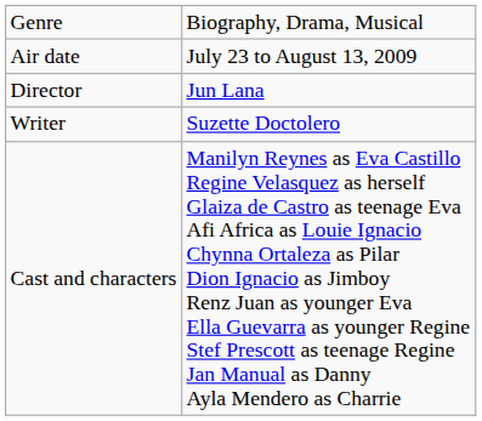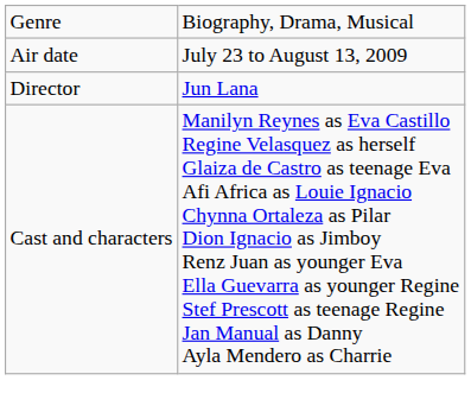 <table class="wikitable">
 <tr>
 <td>Genre</td>
 <td>Biography, Drama, Musical</td>
 </tr>
 <tr>
 <td>Air date</td>
 <td>July 23 to August 13, 2009</td>
 </tr>
 <tr>
 <td>Director</td>
 <td><a href='#'>Jun Lana</a></td>
 </tr>
 <tr>
-<td>Writer</td>
-<td><a href='#'>Suzette Doctolero</a></td>
-</tr>
-<tr>
 <td>Cast and characters</td>
 <td><a href='#'>Manilyn Reynes</a> as <a href='#'>Eva Castillo</a><br><a href='#'>Regine Velasquez</a> as herself<br><a href='#'>Glaiza de Castro</a> as teenage Eva<br>Afi Africa as <a href='#'>Louie Ignacio</a><br><a href='#'>Chynna Ortaleza</a> as Pilar<br> <a href='#'>Dion Ignacio</a> as Jimboy<br>Renz Juan as younger Eva<br><a href='#'>Ella Guevarra</a> as younger Regine<br><a href='#'>Stef Prescott</a> as teenage Regine<br><a href='#'>Jan Manual</a> as Danny<br>Ayla Mendero as Charrie</td>
 </tr>
 </table>
